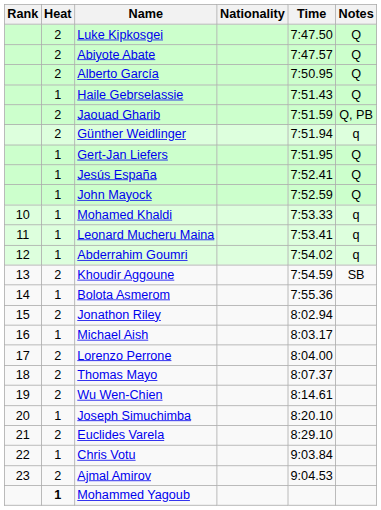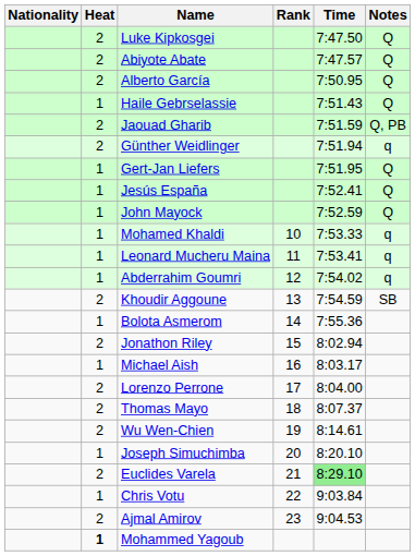 <table class="wikitable sortable" style="text-align:center">
 <tr>
-<th>Rank</th>
+<th>Nationality</th>
 <th>Heat</th>
 <th>Name</th>
-<th>Nationality</th>
+<th>Rank</th>
 <th>Time</th>
 <th>Notes</th>
 </tr>
 <tr bgcolor=ccffcc>
-<td></td>
+<td align=left></td>
 <td>2</td>
 <td align="left"><a href='#'>Luke Kipkosgei</a></td>
-<td align=left></td>
+<td></td>
 <td>7:47.50</td>
 <td>Q</td>
 </tr>
 <tr bgcolor=ccffcc>
-<td></td>
+<td align=left></td>
 <td>2</td>
 <td align="left"><a href='#'>Abiyote Abate</a></td>
-<td align=left></td>
+<td></td>
 <td>7:47.57</td>
 <td>Q</td>
 </tr>
 <tr bgcolor=ccffcc>
-<td></td>
+<td align=left></td>
 <td>2</td>
 <td align="left"><a href='#'>Alberto García</a></td>
-<td align=left></td>
+<td></td>
 <td>7:50.95</td>
 <td>Q</td>
 </tr>
 <tr bgcolor=ccffcc>
-<td></td>
+<td align=left></td>
 <td>1</td>
 <td align="left"><a href='#'>Haile Gebrselassie</a></td>
-<td align=left></td>
+<td></td>
 <td>7:51.43</td>
 <td>Q</td>
 </tr>
 <tr bgcolor=ccffcc>
-<td></td>
+<td align=left></td>
 <td>2</td>
 <td align="left"><a href='#'>Jaouad Gharib</a></td>
-<td align=left></td>
+<td></td>
 <td>7:51.59</td>
 <td>Q, PB</td>
 </tr>
 <tr bgcolor=ddffdd>
-<td></td>
+<td align=left></td>
 <td>2</td>
 <td align="left"><a href='#'>Günther Weidlinger</a></td>
-<td align=left></td>
+<td></td>
 <td>7:51.94</td>
 <td>q</td>
 </tr>
 <tr bgcolor=ccffcc>
-<td></td>
+<td align=left></td>
 <td>1</td>
 <td align="left"><a href='#'>Gert-Jan Liefers</a></td>
-<td align=left></td>
+<td></td>
 <td>7:51.95</td>
 <td>Q</td>
 </tr>
 <tr bgcolor=ccffcc>
-<td></td>
+<td align=left></td>
 <td>1</td>
 <td align="left"><a href='#'>Jesús España</a></td>
-<td align=left></td>
+<td></td>
 <td>7:52.41</td>
 <td>Q</td>
 </tr>
 <tr bgcolor=ccffcc>
-<td></td>
+<td align=left></td>
 <td>1</td>
 <td align="left"><a href='#'>John Mayock</a></td>
-<td align=left></td>
+<td></td>
 <td>7:52.59</td>
 <td>Q</td>
 </tr>
 <tr bgcolor=ddffdd>
-<td>10</td>
+<td align=left></td>
 <td>1</td>
 <td align="left"><a href='#'>Mohamed Khaldi</a></td>
-<td align=left></td>
+<td>10</td>
 <td>7:53.33</td>
 <td>q</td>
 </tr>
 <tr bgcolor=ddffdd>
-<td>11</td>
+<td align=left></td>
 <td>1</td>
 <td align="left"><a href='#'>Leonard Mucheru Maina</a></td>
-<td align=left></td>
+<td>11</td>
 <td>7:53.41</td>
 <td>q</td>
 </tr>
 <tr bgcolor=ddffdd>
-<td>12</td>
+<td align=left></td>
 <td>1</td>
 <td align="left"><a href='#'>Abderrahim Goumri</a></td>
-<td align=left></td>
+<td>12</td>
 <td>7:54.02</td>
 <td>q</td>
 </tr>
 <tr>
-<td>13</td>
+<td align=left></td>
 <td>2</td>
 <td align="left"><a href='#'>Khoudir Aggoune</a></td>
-<td align=left></td>
+<td>13</td>
 <td>7:54.59</td>
 <td>SB</td>
 </tr>
 <tr>
-<td>14</td>
+<td align=left></td>
 <td>1</td>
 <td align="left"><a href='#'>Bolota Asmerom</a></td>
-<td align=left></td>
+<td>14</td>
 <td>7:55.36</td>
 <td></td>
 </tr>
 <tr>
-<td>15</td>
+<td align=left></td>
 <td>2</td>
 <td align="left"><a href='#'>Jonathon Riley</a></td>
-<td align=left></td>
+<td>15</td>
 <td>8:02.94</td>
 <td></td>
 </tr>
 <tr>
-<td>16</td>
+<td align=left></td>
 <td>1</td>
 <td align="left"><a href='#'>Michael Aish</a></td>
-<td align=left></td>
+<td>16</td>
 <td>8:03.17</td>
 <td></td>
 </tr>
 <tr>
-<td>17</td>
+<td align=left></td>
 <td>2</td>
 <td align="left"><a href='#'>Lorenzo Perrone</a></td>
-<td align=left></td>
+<td>17</td>
 <td>8:04.00</td>
 <td></td>
 </tr>
 <tr>
-<td>18</td>
+<td align=left></td>
 <td>2</td>
 <td align="left"><a href='#'>Thomas Mayo</a></td>
-<td align=left></td>
+<td>18</td>
 <td>8:07.37</td>
 <td></td>
 </tr>
 <tr>
-<td>19</td>
+<td align=left></td>
 <td>2</td>
 <td align="left"><a href='#'>Wu Wen-Chien</a></td>
-<td align=left></td>
+<td>19</td>
 <td>8:14.61</td>
 <td></td>
 </tr>
 <tr>
-<td>20</td>
+<td align=left></td>
 <td>1</td>
 <td align="left"><a href='#'>Joseph Simuchimba</a></td>
-<td align=left></td>
+<td>20</td>
 <td>8:20.10</td>
 <td></td>
 </tr>
 <tr>
-<td>21</td>
+<td align=left></td>
 <td>2</td>
 <td align="left"><a href='#'>Euclides Varela</a></td>
-<td align=left></td>
-<td>8:29.10</td>
+<td>21</td>
+<td style="background: lightgreen;">8:29.10</td>
 <td></td>
 </tr>
 <tr>
-<td>22</td>
+<td align=left></td>
 <td>1</td>
 <td align="left"><a href='#'>Chris Votu</a></td>
-<td align=left></td>
+<td>22</td>
 <td>9:03.84</td>
 <td></td>
 </tr>
 <tr>
-<td>23</td>
+<td align=left></td>
 <td>2</td>
 <td align="left"><a href='#'>Ajmal Amirov</a></td>
-<td align=left></td>
+<td>23</td>
 <td>9:04.53</td>
 <td></td>
 </tr>
 <tr>
-<td></td>
+<td align=left></td>
 <td><strong>1</strong></td>
 <td align="left"><a href='#'>Mohammed Yagoub</a></td>
-<td align=left></td>
+<td></td>
 <td></td>
 <td></td>
 </tr>
 </table>
